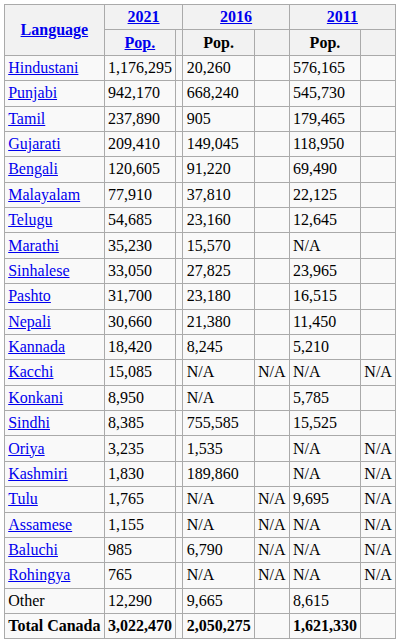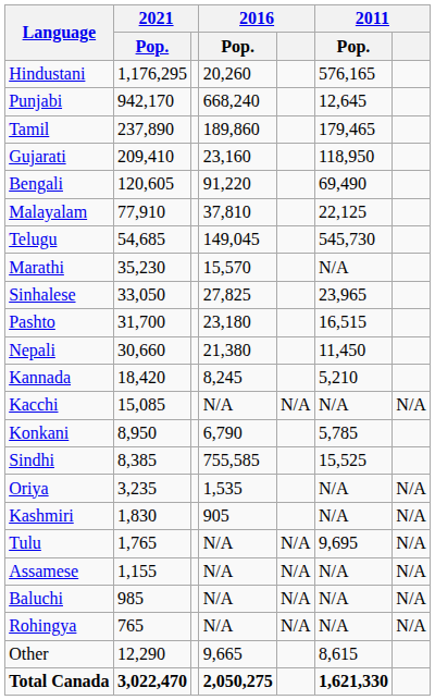 <table class="wikitable collapsible sortable">
 <tr>
 <th rowspan="2"><a href='#'>Language</a></th>
 <th colspan="2"><a href='#'>2021</a></th>
 <th colspan="2"><a href='#'>2016</a></th>
 <th colspan="2"><a href='#'>2011</a></th>
 </tr>
 <tr>
 <th><a href='#'>Pop.</a></th>
 <th></th>
 <th>Pop.</th>
 <th></th>
 <th>Pop.</th>
 <th></th>
 </tr>
 <tr>
 <td><a href='#'>Hindustani</a></td>
 <td>1,176,295</td>
 <td></td>
 <td>20,260</td>
 <td></td>
 <td>576,165</td>
 <td></td>
 </tr>
 <tr>
 <td><a href='#'>Punjabi</a></td>
 <td>942,170</td>
 <td></td>
 <td>668,240</td>
 <td></td>
-<td>545,730</td>
+<td>12,645</td>
 <td></td>
 </tr>
 <tr>
 <td><a href='#'>Tamil</a></td>
 <td>237,890</td>
 <td></td>
-<td>905</td>
+<td>189,860</td>
 <td></td>
 <td>179,465</td>
 <td></td>
 </tr>
 <tr>
 <td><a href='#'>Gujarati</a></td>
 <td>209,410</td>
 <td></td>
-<td>149,045</td>
+<td>23,160</td>
 <td></td>
 <td>118,950</td>
 <td></td>
 </tr>
 <tr>
 <td><a href='#'>Bengali</a></td>
 <td>120,605</td>
 <td></td>
 <td>91,220</td>
 <td></td>
 <td>69,490</td>
 <td></td>
 </tr>
 <tr>
 <td><a href='#'>Malayalam</a></td>
 <td>77,910</td>
 <td></td>
 <td>37,810</td>
 <td></td>
 <td>22,125</td>
 <td></td>
 </tr>
 <tr>
 <td><a href='#'>Telugu</a></td>
 <td>54,685</td>
 <td></td>
-<td>23,160</td>
+<td>149,045</td>
 <td></td>
-<td>12,645</td>
+<td>545,730</td>
 <td></td>
 </tr>
 <tr>
 <td><a href='#'>Marathi</a></td>
 <td>35,230</td>
 <td></td>
 <td>15,570</td>
 <td></td>
 <td>N/A</td>
 <td></td>
 </tr>
 <tr>
 <td><a href='#'>Sinhalese</a></td>
 <td>33,050</td>
 <td></td>
 <td>27,825</td>
 <td></td>
 <td>23,965</td>
 <td></td>
 </tr>
 <tr>
 <td><a href='#'>Pashto</a></td>
 <td>31,700</td>
 <td></td>
 <td>23,180</td>
 <td></td>
 <td>16,515</td>
 <td></td>
 </tr>
 <tr>
 <td><a href='#'>Nepali</a></td>
 <td>30,660</td>
 <td></td>
 <td>21,380</td>
 <td></td>
 <td>11,450</td>
 <td></td>
 </tr>
 <tr>
 <td><a href='#'>Kannada</a></td>
 <td>18,420</td>
 <td></td>
 <td>8,245</td>
 <td></td>
 <td>5,210</td>
 <td></td>
 </tr>
 <tr>
 <td><a href='#'>Kacchi</a></td>
 <td>15,085</td>
 <td></td>
 <td>N/A</td>
 <td>N/A</td>
 <td>N/A</td>
 <td>N/A</td>
 </tr>
 <tr>
 <td><a href='#'>Konkani</a></td>
 <td>8,950</td>
 <td></td>
-<td>N/A</td>
+<td>6,790</td>
 <td></td>
 <td>5,785</td>
 <td></td>
 </tr>
 <tr>
 <td><a href='#'>Sindhi</a></td>
 <td>8,385</td>
 <td></td>
 <td>755,585</td>
 <td></td>
 <td>15,525</td>
 <td></td>
 </tr>
 <tr>
 <td><a href='#'>Oriya</a></td>
 <td>3,235</td>
 <td></td>
 <td>1,535</td>
 <td></td>
 <td>N/A</td>
 <td>N/A</td>
 </tr>
 <tr>
 <td><a href='#'>Kashmiri</a></td>
 <td>1,830</td>
 <td></td>
-<td>189,860</td>
+<td>905</td>
 <td></td>
 <td>N/A</td>
 <td>N/A</td>
 </tr>
 <tr>
 <td><a href='#'>Tulu</a></td>
 <td>1,765</td>
 <td></td>
 <td>N/A</td>
 <td>N/A</td>
 <td>9,695</td>
 <td>N/A</td>
 </tr>
 <tr>
 <td><a href='#'>Assamese</a></td>
 <td>1,155</td>
 <td></td>
 <td>N/A</td>
 <td>N/A</td>
 <td>N/A</td>
 <td>N/A</td>
 </tr>
 <tr>
 <td><a href='#'>Baluchi</a></td>
 <td>985</td>
 <td></td>
-<td>6,790</td>
+<td>N/A</td>
 <td>N/A</td>
 <td>N/A</td>
 <td>N/A</td>
 </tr>
 <tr>
 <td><a href='#'>Rohingya</a></td>
 <td>765</td>
 <td></td>
 <td>N/A</td>
 <td>N/A</td>
 <td>N/A</td>
 <td>N/A</td>
 </tr>
 <tr>
 <td>Other</td>
 <td>12,290</td>
 <td></td>
 <td>9,665</td>
 <td></td>
 <td>8,615</td>
 <td></td>
 </tr>
 <tr>
 <td><strong>Total Canada</strong></td>
 <td><strong>3,022,470</strong></td>
 <td><strong></strong></td>
 <td><strong>2,050,275</strong></td>
 <td><strong></strong></td>
 <td><strong>1,621,330</strong></td>
 <td><strong></strong></td>
 </tr>
 </table>
